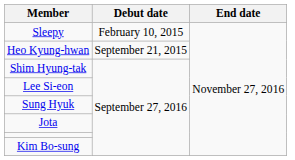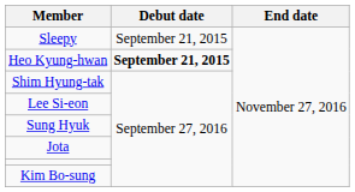 <table class="wikitable sortable" style="text-align:center;">
 <tr>
 <th>Member</th>
 <th>Debut date</th>
 <th>End date</th>
 </tr>
 <tr>
 <td><a href='#'>Sleepy</a></td>
-<td>February 10, 2015</td>
+<td>September 21, 2015</td>
 <td rowspan=8>November 27, 2016</td>
 </tr>
 <tr>
 <td><a href='#'>Heo Kyung-hwan</a></td>
-<td>September 21, 2015</td>
+<td><strong>September 21, 2015</strong></td>
 </tr>
 <tr>
 <td><a href='#'>Shim Hyung-tak</a></td>
 <td rowspan=6>September 27, 2016</td>
 </tr>
 <tr>
 <td><a href='#'>Lee Si-eon</a></td>
 </tr>
 <tr>
 <td><a href='#'>Sung Hyuk</a></td>
 </tr>
 <tr>
 <td><a href='#'>Jota</a></td>
 </tr>
 <tr>
 <td></td>
 </tr>
 <tr>
 <td><a href='#'>Kim Bo-sung</a></td>
 </tr>
 </table>
